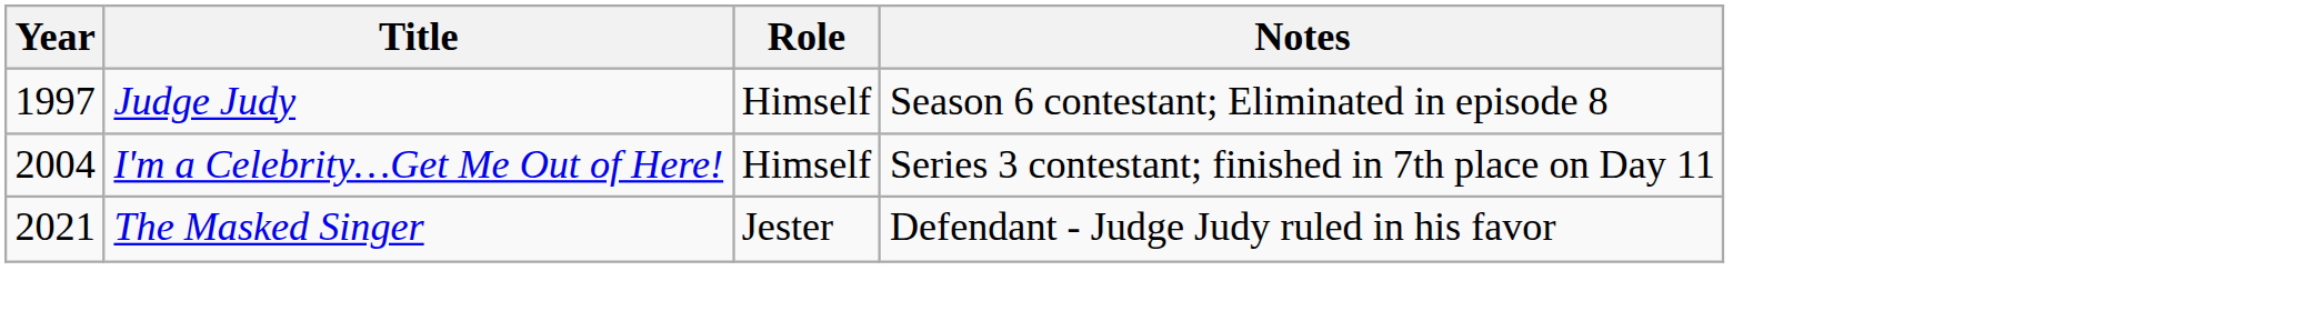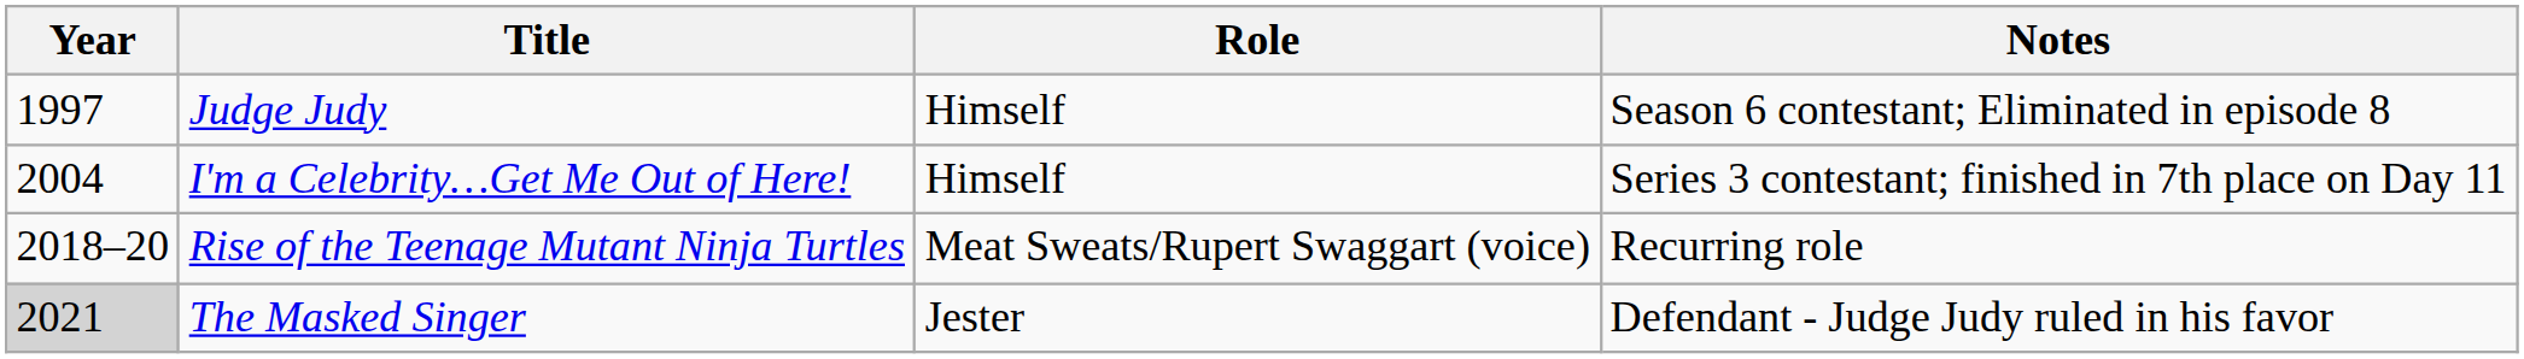 <table class="wikitable sortable">
 <tr>
 <th>Year</th>
 <th>Title</th>
 <th>Role</th>
 <th class="unsortable">Notes</th>
 </tr>
 <tr>
 <td>1997</td>
 <td><em><a href='#'>Judge Judy</a></em></td>
 <td>Himself</td>
 <td>Season 6 contestant; Eliminated in episode 8</td>
 </tr>
 <tr>
 <td>2004</td>
 <td><em><a href='#'>I'm a Celebrity…Get Me Out of Here!</a></em></td>
 <td>Himself</td>
 <td>Series 3 contestant; finished in 7th place on Day 11</td>
 </tr>
 <tr>
-<td>2021</td>
+<td>2018–20</td>
+<td><em><a href='#'>Rise of the Teenage Mutant Ninja Turtles</a></em></td>
+<td>Meat Sweats/Rupert Swaggart (voice)</td>
+<td>Recurring role</td>
+</tr>
+<tr>
+<td style="background: lightgrey;">2021</td>
 <td><em><a href='#'>The Masked Singer</a></em></td>
 <td>Jester</td>
 <td>Defendant - Judge Judy ruled in his favor</td>
 </tr>
 </table>
